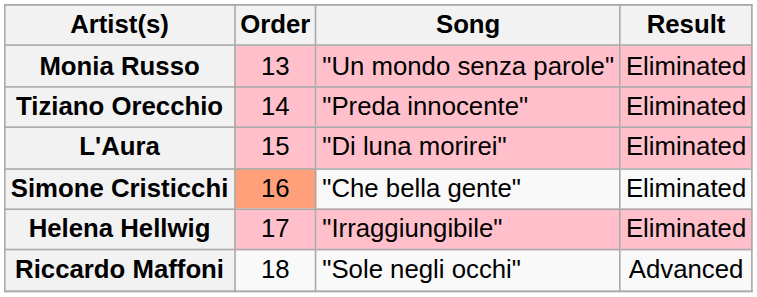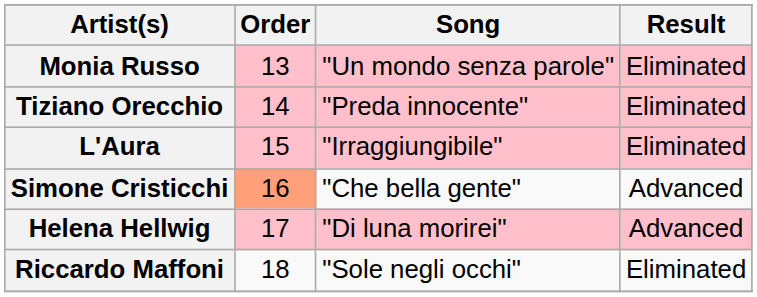 <table class="wikitable plainrowheaders sortable">
 <tr>
 </tr>
 <tr>
 <th>Artist(s)</th>
 <th>Order</th>
 <th>Song</th>
 <th>Result</th>
 </tr>
 <tr style="background:pink;">
 <th scope="row">Monia Russo</th>
 <td style="text-align:center;">13</td>
 <td>"Un mondo senza parole"</td>
 <td style="text-align:center;">Eliminated</td>
 </tr>
 <tr style="background:pink;">
 <th scope="row">Tiziano Orecchio</th>
 <td style="text-align:center;">14</td>
 <td>"Preda innocente"</td>
 <td>Eliminated</td>
 </tr>
 <tr style="background:pink;">
 <th scope="row">L'Aura</th>
 <td style="text-align:center;">15</td>
-<td>"Di luna morirei"</td>
+<td>"Irraggiungibile"</td>
 <td style="text-align:center;">Eliminated</td>
 </tr>
 <tr>
 <th scope="row">Simone Cristicchi</th>
 <td style="background: lightsalmon; text-align:center;">16</td>
 <td>"Che bella gente"</td>
-<td style="text-align:center;">Eliminated</td>
+<td style="text-align:center;">Advanced</td>
 </tr>
 <tr style="background:pink;">
 <th scope="row">Helena Hellwig</th>
 <td style="text-align:center;">17</td>
-<td>"Irraggiungibile"</td>
-<td style="text-align:center;">Eliminated</td>
+<td>"Di luna morirei"</td>
+<td style="text-align:center;">Advanced</td>
 </tr>
 <tr>
 <th scope="row">Riccardo Maffoni</th>
 <td style="text-align:center;">18</td>
 <td>"Sole negli occhi"</td>
-<td style="text-align:center;">Advanced</td>
+<td>Eliminated</td>
 </tr>
 <tr>
 </tr>
 </table>
